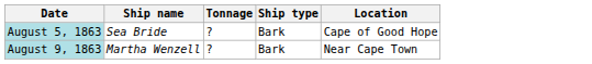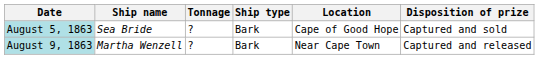 <table class="wikitable" style="background:white; color:black">
 <tr>
 <th>Date</th>
 <th>Ship name</th>
 <th>Tonnage</th>
 <th>Ship type</th>
 <th>Location</th>
+<th>Disposition of prize</th>
 </tr>
 <tr>
 <td style="background:#B0E0E6;">August 5, 1863</td>
 <td><em>Sea Bride</em></td>
 <td>?</td>
 <td>Bark</td>
 <td>Cape of Good Hope</td>
+<td>Captured and sold</td>
 </tr>
 <tr>
 <td style="background:#B0E0E6;">August 9, 1863</td>
 <td><em>Martha Wenzell</em></td>
 <td>?</td>
 <td>Bark</td>
 <td>Near Cape Town</td>
+<td>Captured and released</td>
 </tr>
 </table>
